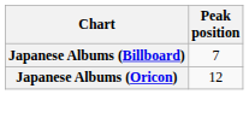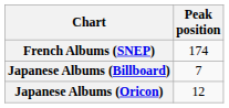 <table class="wikitable sortable plainrowheaders">
 <tr>
 <th scope="col">Chart</th>
 <th scope="col">Peak<br>position</th>
+</tr>
+<tr>
+<th scope="row">French Albums (<a href='#'>SNEP</a>)</th>
+<td align="center">174</td>
 </tr>
 <tr>
 <th scope="row">Japanese Albums (<a href='#'>Billboard</a>)</th>
 <td align="center">7</td>
 </tr>
 <tr>
 <th scope="row">Japanese Albums (<a href='#'>Oricon</a>)</th>
 <td align="center">12</td>
 </tr>
 </table>
